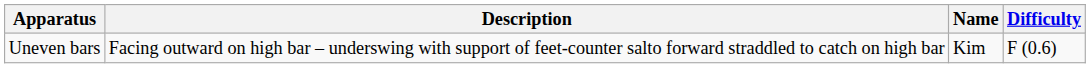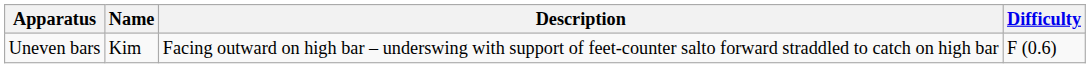 <table class="wikitable">
 <tr>
 <th>Apparatus</th>
+<th>Name</th>
 <th>Description</th>
-<th>Name</th>
 <th><a href='#'>Difficulty</a></th>
 </tr>
 <tr>
 <td>Uneven bars</td>
+<td>Kim</td>
 <td>Facing outward on high bar – underswing with support of feet-counter salto forward straddled to catch on high bar</td>
-<td>Kim</td>
 <td>F (0.6)</td>
 </tr>
 </table>
